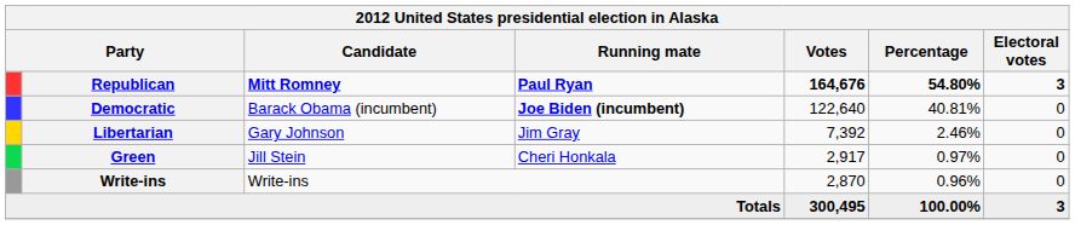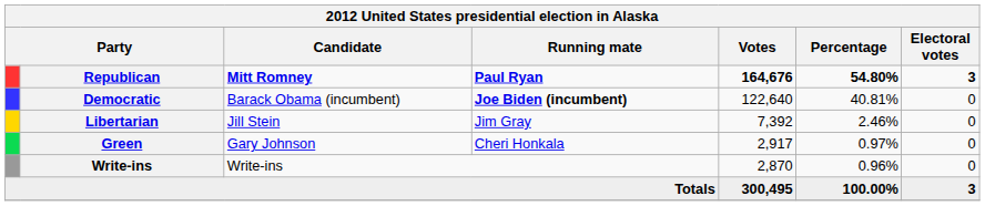 <table class="wikitable" style="font-size: 95%;">
 <tr>
 <th colspan="7">2012 United States presidential election in Alaska</th>
 </tr>
 <tr>
 <th colspan="2" style="width: 15em">Party</th>
 <th style="width: 17em">Candidate</th>
 <th style="width: 17em">Running mate</th>
 <th style="width: 5em">Votes</th>
 <th style="width: 7em">Percentage</th>
 <th style="width: 5em">Electoral votes</th>
 </tr>
 <tr>
 <th style="background-color:#FF3333; width: 3px"></th>
 <th scope="row" style="width: 130px"><strong><a href='#'>Republican</a></strong></th>
 <td><strong><a href='#'>Mitt Romney</a></strong></td>
 <td><strong><a href='#'>Paul Ryan</a></strong></td>
 <td align="right"><strong>164,676</strong></td>
 <td align="right"><strong>54.80%</strong></td>
 <td align="right"><strong>3</strong></td>
 </tr>
 <tr>
 <th style="background-color:#3333FF; width: 3px"></th>
 <th scope="row" style="width: 130px"><a href='#'>Democratic</a></th>
 <td><a href='#'>Barack Obama</a> (incumbent)</td>
 <td><strong><a href='#'>Joe Biden</a> (incumbent)</strong></td>
 <td align="right">122,640</td>
 <td align="right">40.81%</td>
 <td align="right">0</td>
 </tr>
 <tr>
 <th style="background-color:#FFD700; width: 3px"></th>
 <th scope="row" style="width: 130px"><a href='#'>Libertarian</a></th>
-<td><a href='#'>Gary Johnson</a></td>
+<td><a href='#'>Jill Stein</a></td>
 <td><a href='#'>Jim Gray</a></td>
 <td align="right">7,392</td>
 <td align="right">2.46%</td>
 <td align="right">0</td>
 </tr>
 <tr>
 <th style="background-color:#0BDA51; width: 3px"></th>
 <th scope="row" style="width: 130px"><a href='#'>Green</a></th>
-<td><a href='#'>Jill Stein</a></td>
+<td><a href='#'>Gary Johnson</a></td>
 <td><a href='#'>Cheri Honkala</a></td>
 <td align="right">2,917</td>
 <td align="right">0.97%</td>
 <td align="right">0</td>
 </tr>
 <tr>
 <th style="background-color:#999999; width: 3px"></th>
 <th scope="row" style="width: 130px">Write-ins</th>
 <td colspan="2">Write-ins</td>
 <td align="right">2,870</td>
 <td align="right">0.96%</td>
 <td align="right">0</td>
 </tr>
 <tr bgcolor="#EEEEEE">
 <td colspan="4" align="right"><strong>Totals</strong></td>
 <td align="right"><strong>300,495</strong></td>
 <td align="right"><strong>100.00%</strong></td>
 <td align="right"><strong>3</strong></td>
 </tr>
 <tr bgcolor="#EEEEEE">
 </tr>
 </table>
